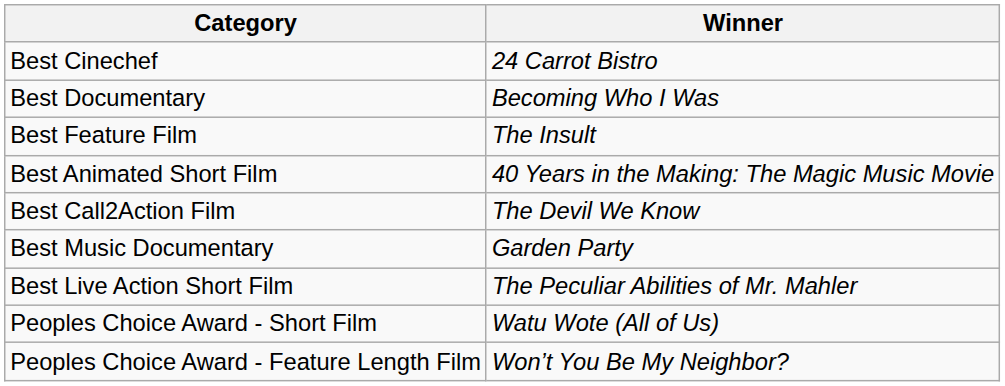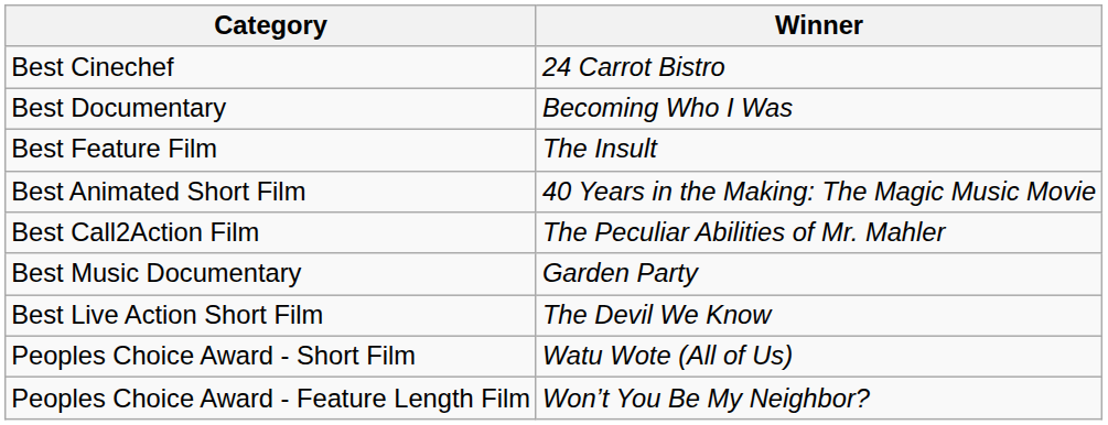 <table class="wikitable">
 <tr>
 <th>Category</th>
 <th>Winner</th>
 </tr>
 <tr>
 <td>Best Cinechef</td>
 <td><em>24 Carrot Bistro</em></td>
 </tr>
 <tr>
 <td>Best Documentary</td>
 <td><em>Becoming Who I Was</em></td>
 </tr>
 <tr>
 <td>Best Feature Film</td>
 <td><em>The Insult</em></td>
 </tr>
 <tr>
 <td>Best Animated Short Film</td>
 <td><em>40 Years in the Making: The Magic Music Movie</em></td>
 </tr>
 <tr>
 <td>Best Call2Action Film</td>
-<td><em>The Devil We Know</em></td>
+<td><em>The Peculiar Abilities of Mr. Mahler</em></td>
 </tr>
 <tr>
 <td>Best Music Documentary</td>
 <td><em>Garden Party</em></td>
 </tr>
 <tr>
 <td>Best Live Action Short Film</td>
-<td><em>The Peculiar Abilities of Mr. Mahler</em></td>
+<td><em>The Devil We Know</em></td>
 </tr>
 <tr>
 <td>Peoples Choice Award - Short Film</td>
 <td><em>Watu Wote (All of Us)</em></td>
 </tr>
 <tr>
 <td>Peoples Choice Award - Feature Length Film</td>
 <td><em>Won’t You Be My Neighbor?</em></td>
 </tr>
 </table>
